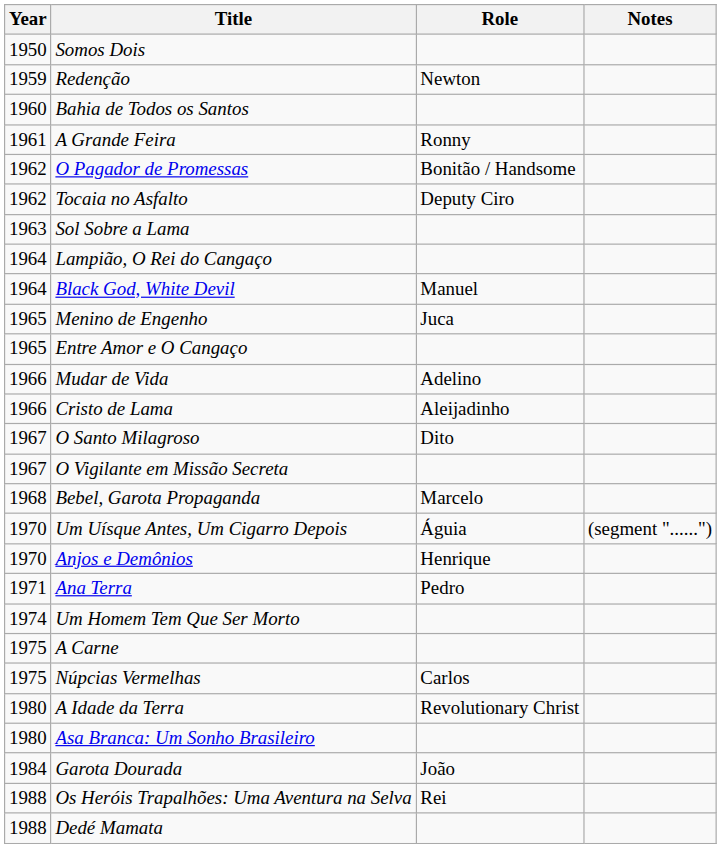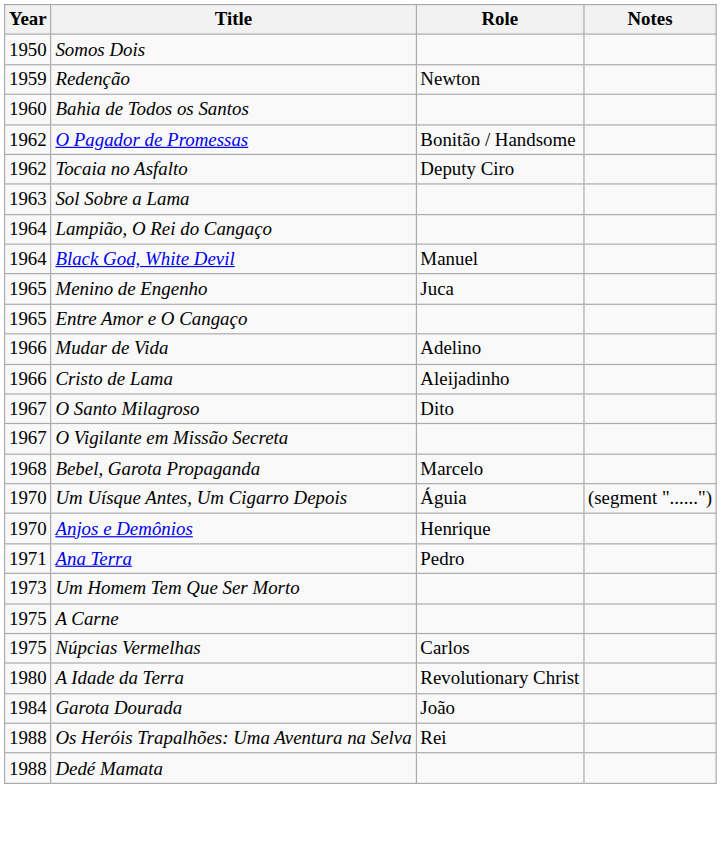 <table class="wikitable">
 <tr>
 <th>Year</th>
 <th>Title</th>
 <th>Role</th>
 <th>Notes</th>
 </tr>
 <tr>
 <td>1950</td>
 <td><em>Somos Dois</em></td>
 <td></td>
 <td></td>
 </tr>
 <tr>
 <td>1959</td>
 <td><em>Redenção</em></td>
 <td>Newton</td>
 <td></td>
 </tr>
 <tr>
 <td>1960</td>
 <td><em>Bahia de Todos os Santos</em></td>
 <td></td>
-<td></td>
-</tr>
-<tr>
-<td>1961</td>
-<td><em>A Grande Feira</em></td>
-<td>Ronny</td>
 <td></td>
 </tr>
 <tr>
 <td>1962</td>
 <td><em><a href='#'>O Pagador de Promessas</a></em></td>
 <td>Bonitão / Handsome</td>
 <td></td>
 </tr>
 <tr>
 <td>1962</td>
 <td><em>Tocaia no Asfalto</em></td>
 <td>Deputy Ciro</td>
 <td></td>
 </tr>
 <tr>
 <td>1963</td>
 <td><em>Sol Sobre a Lama</em></td>
 <td></td>
 <td></td>
 </tr>
 <tr>
 <td>1964</td>
 <td><em>Lampião, O Rei do Cangaço</em></td>
 <td></td>
 <td></td>
 </tr>
 <tr>
 <td>1964</td>
 <td><em><a href='#'>Black God, White Devil</a></em></td>
 <td>Manuel</td>
 <td></td>
 </tr>
 <tr>
 <td>1965</td>
 <td><em>Menino de Engenho</em></td>
 <td>Juca</td>
 <td></td>
 </tr>
 <tr>
 <td>1965</td>
 <td><em>Entre Amor e O Cangaço</em></td>
 <td></td>
 <td></td>
 </tr>
 <tr>
 <td>1966</td>
 <td><em>Mudar de Vida</em></td>
 <td>Adelino</td>
 <td></td>
 </tr>
 <tr>
 <td>1966</td>
 <td><em>Cristo de Lama</em></td>
 <td>Aleijadinho</td>
 <td></td>
 </tr>
 <tr>
 <td>1967</td>
 <td><em>O Santo Milagroso</em></td>
 <td>Dito</td>
 <td></td>
 </tr>
 <tr>
 <td>1967</td>
 <td><em>O Vigilante em Missão Secreta</em></td>
 <td></td>
 <td></td>
 </tr>
 <tr>
 <td>1968</td>
 <td><em>Bebel, Garota Propaganda</em></td>
 <td>Marcelo</td>
 <td></td>
 </tr>
 <tr>
 <td>1970</td>
 <td><em>Um Uísque Antes, Um Cigarro Depois</em></td>
 <td>Águia</td>
 <td>(segment "......")</td>
 </tr>
 <tr>
 <td>1970</td>
 <td><em><a href='#'>Anjos e Demônios</a></em></td>
 <td>Henrique</td>
 <td></td>
 </tr>
 <tr>
 <td>1971</td>
 <td><em><a href='#'>Ana Terra</a></em></td>
 <td>Pedro</td>
 <td></td>
 </tr>
 <tr>
-<td>1974</td>
+<td>1973</td>
 <td><em>Um Homem Tem Que Ser Morto</em></td>
 <td></td>
 <td></td>
 </tr>
 <tr>
 <td>1975</td>
 <td><em>A Carne</em></td>
 <td></td>
 <td></td>
 </tr>
 <tr>
 <td>1975</td>
 <td><em>Núpcias Vermelhas</em></td>
 <td>Carlos</td>
 <td></td>
 </tr>
 <tr>
 <td>1980</td>
 <td><em>A Idade da Terra</em></td>
 <td>Revolutionary Christ</td>
 <td></td>
 </tr>
 <tr>
-<td>1980</td>
-<td><em><a href='#'>Asa Branca: Um Sonho Brasileiro</a></em></td>
-<td></td>
-<td></td>
-</tr>
-<tr>
 <td>1984</td>
 <td><em>Garota Dourada</em></td>
 <td>João</td>
 <td></td>
 </tr>
 <tr>
 <td>1988</td>
 <td><em>Os Heróis Trapalhões: Uma Aventura na Selva</em></td>
 <td>Rei</td>
 <td></td>
 </tr>
 <tr>
 <td>1988</td>
 <td><em>Dedé Mamata</em></td>
 <td></td>
 <td></td>
 </tr>
 </table>
